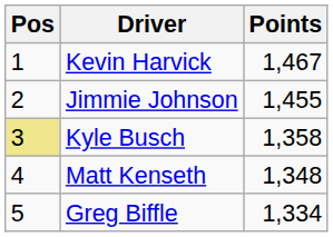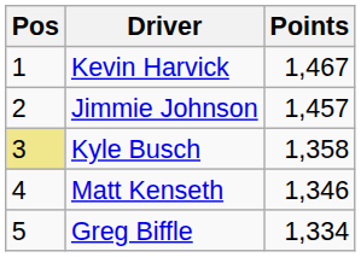 <table class="wikitable" style="font-size: 95%;">
 <tr>
 <th>Pos</th>
 <th>Driver</th>
 <th>Points</th>
 </tr>
 <tr>
 <td>1</td>
 <td><a href='#'>Kevin Harvick</a></td>
 <td style="text-align:right;">1,467</td>
 </tr>
 <tr>
 <td>2</td>
 <td><a href='#'>Jimmie Johnson</a></td>
-<td style="text-align:right;">1,455</td>
+<td style="text-align:right;">1,457</td>
 </tr>
 <tr>
 <td style="background: khaki;">3</td>
 <td><a href='#'>Kyle Busch</a></td>
 <td style="text-align:right;">1,358</td>
 </tr>
 <tr>
 <td>4</td>
 <td><a href='#'>Matt Kenseth</a></td>
-<td style="text-align:right;">1,348</td>
+<td style="text-align:right;">1,346</td>
 </tr>
 <tr>
 <td>5</td>
 <td><a href='#'>Greg Biffle</a></td>
 <td style="text-align:right;">1,334</td>
 </tr>
 </table>
